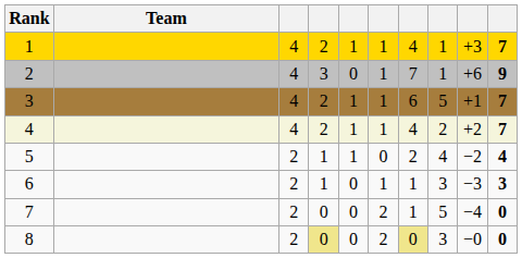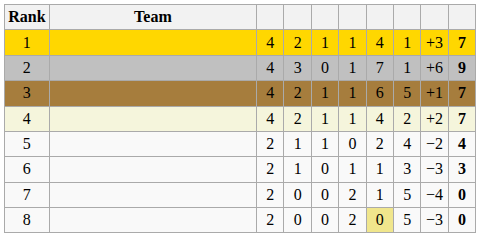 <table class="wikitable" style="text-align:center">
 <tr>
 <th width=20>Rank</th>
 <th width=200>Team</th>
 <th width="20"></th>
 <th width="20"></th>
 <th width="20"></th>
 <th width="20"></th>
 <th width="20"></th>
 <th width="20"></th>
 <th width="20"></th>
 <th width="20"></th>
 </tr>
 <tr style="background:gold;">
 <td>1</td>
 <td style="text-align:left;"></td>
 <td>4</td>
 <td>2</td>
 <td>1</td>
 <td>1</td>
 <td>4</td>
 <td>1</td>
 <td>+3</td>
 <td><strong>7</strong></td>
 </tr>
 <tr style="background:silver;">
 <td>2</td>
 <td style="text-align:left;"></td>
 <td>4</td>
 <td>3</td>
 <td>0</td>
 <td>1</td>
 <td>7</td>
 <td>1</td>
 <td>+6</td>
 <td><strong>9</strong></td>
 </tr>
 <tr style="background:#a67d3d;">
 <td>3</td>
 <td style="text-align:left;"></td>
 <td>4</td>
 <td>2</td>
 <td>1</td>
 <td>1</td>
 <td>6</td>
 <td>5</td>
 <td>+1</td>
 <td><strong>7</strong></td>
 </tr>
 <tr style="background:beige;">
 <td>4</td>
 <td style="text-align:left;"></td>
 <td>4</td>
 <td>2</td>
 <td>1</td>
 <td>1</td>
 <td>4</td>
 <td>2</td>
 <td>+2</td>
 <td><strong>7</strong></td>
 </tr>
 <tr>
 <td>5</td>
 <td style="text-align:left;"></td>
 <td>2</td>
 <td>1</td>
 <td>1</td>
 <td>0</td>
 <td>2</td>
 <td>4</td>
 <td>−2</td>
 <td><strong>4</strong></td>
 </tr>
 <tr>
 <td>6</td>
 <td style="text-align:left;"></td>
 <td>2</td>
 <td>1</td>
 <td>0</td>
 <td>1</td>
 <td>1</td>
 <td>3</td>
 <td>−3</td>
 <td><strong>3</strong></td>
 </tr>
 <tr>
 <td>7</td>
 <td style="text-align:left;"></td>
 <td>2</td>
 <td>0</td>
 <td>0</td>
 <td>2</td>
 <td>1</td>
 <td>5</td>
 <td>−4</td>
 <td><strong>0</strong></td>
 </tr>
 <tr>
 <td>8</td>
 <td style="text-align:left;"></td>
 <td>2</td>
-<td style="background: khaki;">0</td>
+<td>0</td>
 <td>0</td>
 <td>2</td>
 <td style="background: khaki;">0</td>
-<td>3</td>
-<td>−0</td>
+<td>5</td>
+<td>−3</td>
 <td><strong>0</strong></td>
 </tr>
 </table>
